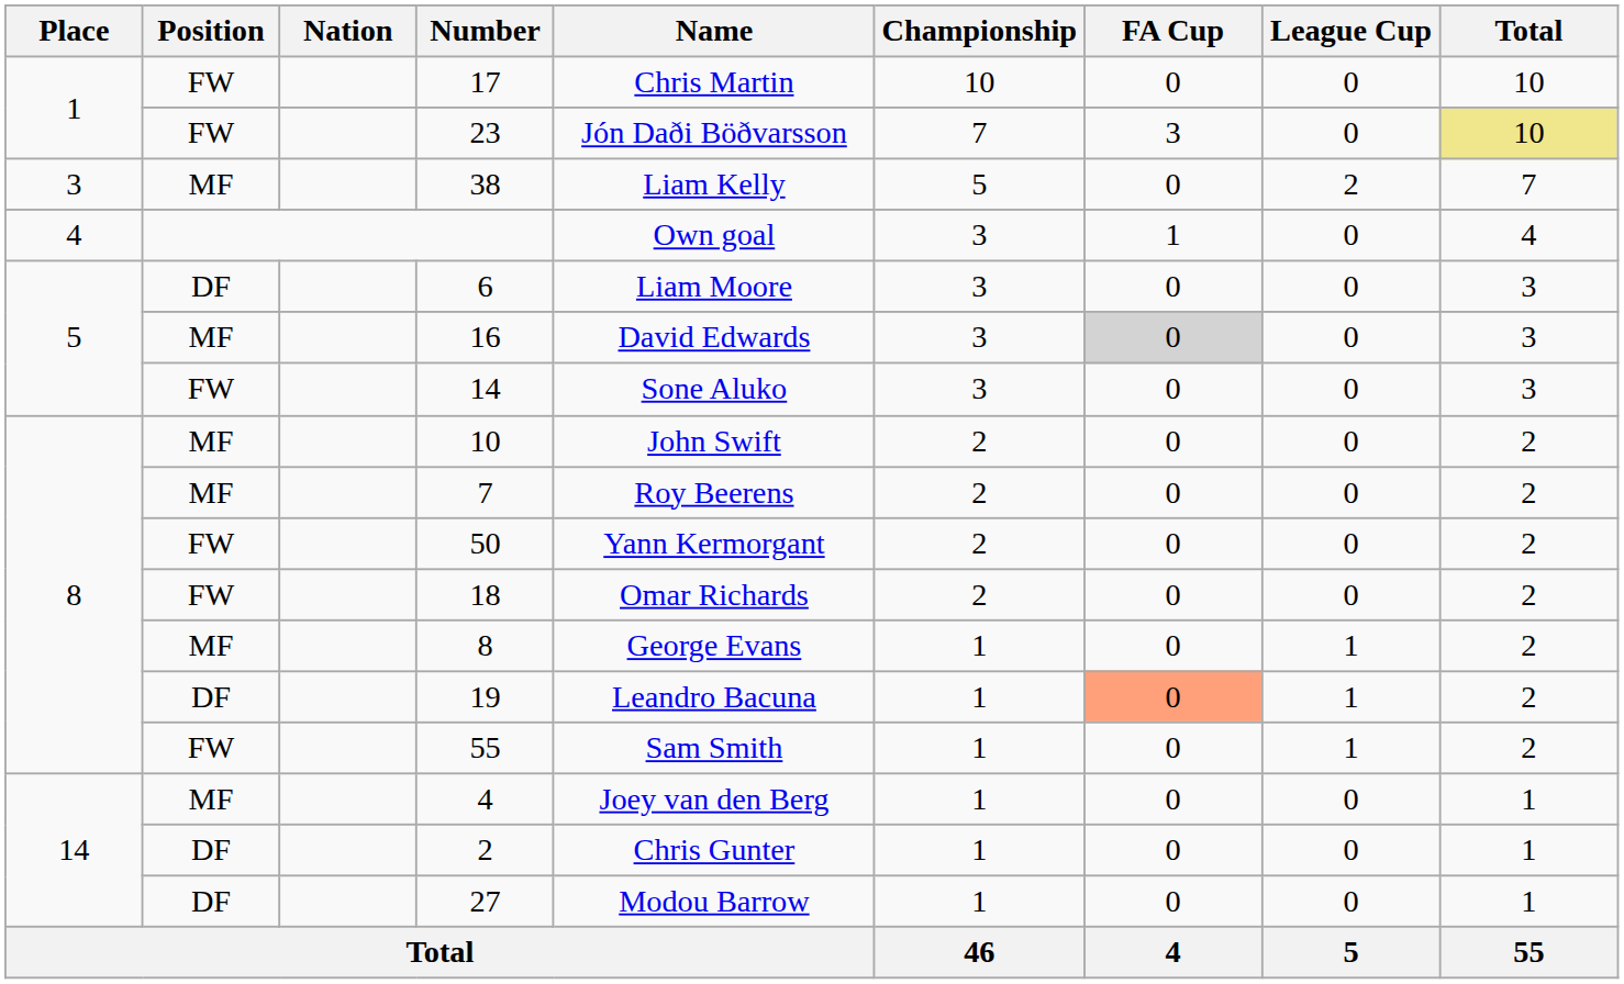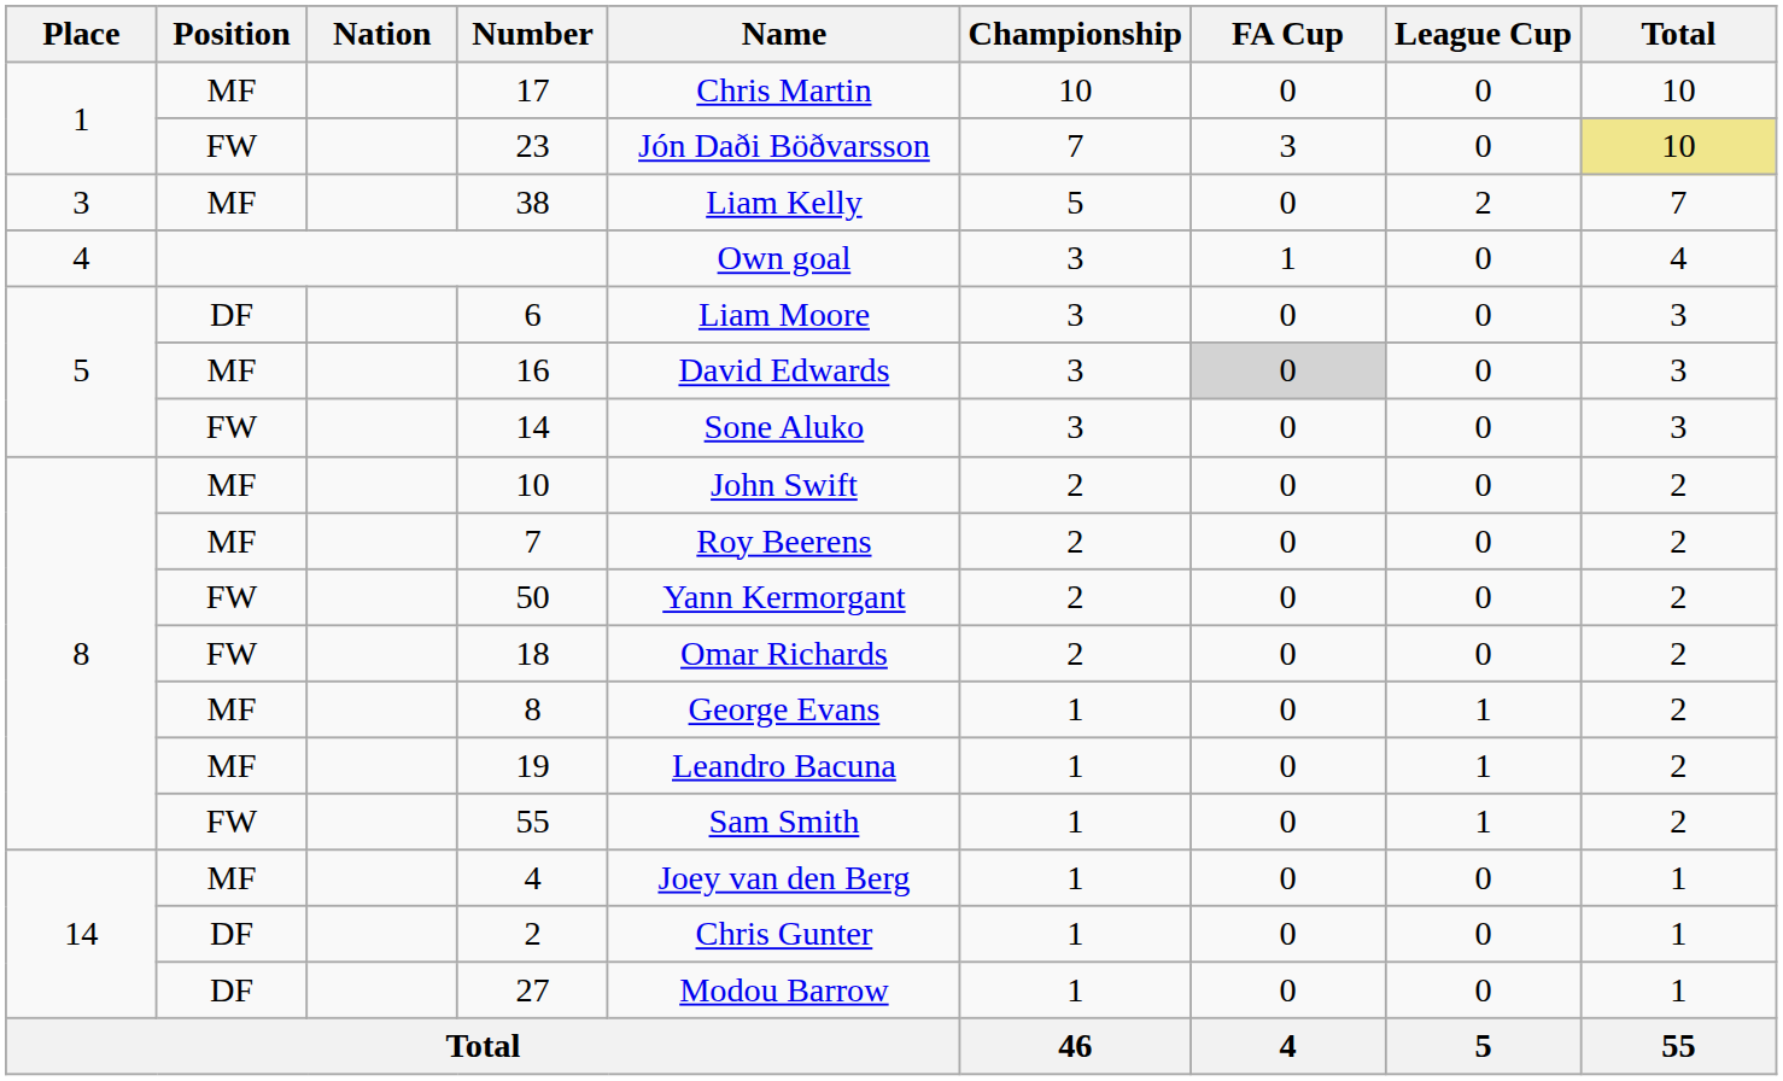 <table class="wikitable" style="font-size: 95%; text-align: center;">
 <tr>
 <th width=60>Place</th>
 <th width=60>Position</th>
 <th width=60>Nation</th>
 <th width=60>Number</th>
 <th width=150>Name</th>
 <th width=80>Championship</th>
 <th width=80>FA Cup</th>
 <th width=80>League Cup</th>
 <th width=80>Total</th>
 </tr>
 <tr>
 <td rowspan="2">1</td>
-<td>FW</td>
+<td>MF</td>
 <td></td>
 <td>17</td>
 <td><a href='#'>Chris Martin</a></td>
 <td>10</td>
 <td>0</td>
 <td>0</td>
 <td>10</td>
 </tr>
 <tr>
 <td>FW</td>
 <td></td>
 <td>23</td>
 <td><a href='#'>Jón Daði Böðvarsson</a></td>
 <td>7</td>
 <td>3</td>
 <td>0</td>
 <td style="background: khaki;">10</td>
 </tr>
 <tr>
 <td>3</td>
 <td>MF</td>
 <td></td>
 <td>38</td>
 <td><a href='#'>Liam Kelly</a></td>
 <td>5</td>
 <td>0</td>
 <td>2</td>
 <td>7</td>
 </tr>
 <tr>
 <td>4</td>
 <td colspan="3"></td>
 <td><a href='#'>Own goal</a></td>
 <td>3</td>
 <td>1</td>
 <td>0</td>
 <td>4</td>
 </tr>
 <tr>
 <td rowspan="3">5</td>
 <td>DF</td>
 <td></td>
 <td>6</td>
 <td><a href='#'>Liam Moore</a></td>
 <td>3</td>
 <td>0</td>
 <td>0</td>
 <td>3</td>
 </tr>
 <tr>
 <td>MF</td>
 <td></td>
 <td>16</td>
 <td><a href='#'>David Edwards</a></td>
 <td>3</td>
 <td style="background: lightgrey;">0</td>
 <td>0</td>
 <td>3</td>
 </tr>
 <tr>
 <td>FW</td>
 <td></td>
 <td>14</td>
 <td><a href='#'>Sone Aluko</a></td>
 <td>3</td>
 <td>0</td>
 <td>0</td>
 <td>3</td>
 </tr>
 <tr>
 <td rowspan="7">8</td>
 <td>MF</td>
 <td></td>
 <td>10</td>
 <td><a href='#'>John Swift</a></td>
 <td>2</td>
 <td>0</td>
 <td>0</td>
 <td>2</td>
 </tr>
 <tr>
 <td>MF</td>
 <td></td>
 <td>7</td>
 <td><a href='#'>Roy Beerens</a></td>
 <td>2</td>
 <td>0</td>
 <td>0</td>
 <td>2</td>
 </tr>
 <tr>
 <td>FW</td>
 <td></td>
 <td>50</td>
 <td><a href='#'>Yann Kermorgant</a></td>
 <td>2</td>
 <td>0</td>
 <td>0</td>
 <td>2</td>
 </tr>
 <tr>
 <td>FW</td>
 <td></td>
 <td>18</td>
 <td><a href='#'>Omar Richards</a></td>
 <td>2</td>
 <td>0</td>
 <td>0</td>
 <td>2</td>
 </tr>
 <tr>
 <td>MF</td>
 <td></td>
 <td>8</td>
 <td><a href='#'>George Evans</a></td>
 <td>1</td>
 <td>0</td>
 <td>1</td>
 <td>2</td>
 </tr>
 <tr>
-<td>DF</td>
+<td>MF</td>
 <td></td>
 <td>19</td>
 <td><a href='#'>Leandro Bacuna</a></td>
 <td>1</td>
-<td style="background: lightsalmon;">0</td>
+<td>0</td>
 <td>1</td>
 <td>2</td>
 </tr>
 <tr>
 <td>FW</td>
 <td></td>
 <td>55</td>
 <td><a href='#'>Sam Smith</a></td>
 <td>1</td>
 <td>0</td>
 <td>1</td>
 <td>2</td>
 </tr>
 <tr>
 <td rowspan="3">14</td>
 <td>MF</td>
 <td></td>
 <td>4</td>
 <td><a href='#'>Joey van den Berg</a></td>
 <td>1</td>
 <td>0</td>
 <td>0</td>
 <td>1</td>
 </tr>
 <tr>
 <td>DF</td>
 <td></td>
 <td>2</td>
 <td><a href='#'>Chris Gunter</a></td>
 <td>1</td>
 <td>0</td>
 <td>0</td>
 <td>1</td>
 </tr>
 <tr>
 <td>DF</td>
 <td></td>
 <td>27</td>
 <td><a href='#'>Modou Barrow</a></td>
 <td>1</td>
 <td>0</td>
 <td>0</td>
 <td>1</td>
 </tr>
 <tr>
 <th colspan=5>Total</th>
 <th>46</th>
 <th>4</th>
 <th>5</th>
 <th>55</th>
 </tr>
 </table>
